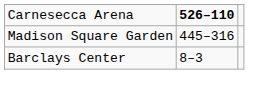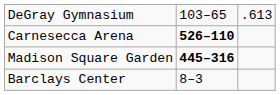 <table class="wikitable">
 <tr>
+</tr>
+<tr>
+<td>DeGray Gymnasium</td>
+<td>103–65</td>
+<td>.613</td>
 </tr>
 <tr>
 <td>Carnesecca Arena</td>
 <td><strong>526–110</strong></td>
 <td></td>
 </tr>
 <tr>
 <td>Madison Square Garden</td>
-<td>445–316</td>
+<td><strong>445–316</strong></td>
 <td></td>
 </tr>
 <tr>
 <td>Barclays Center</td>
 <td>8–3</td>
 <td></td>
 </tr>
 </table>
